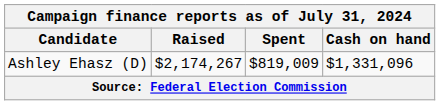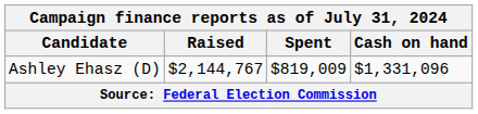 <table class="wikitable sortable">
 <tr>
 <th colspan=4>Campaign finance reports as of July 31, 2024</th>
 </tr>
 <tr style="text-align:center;">
 <th>Candidate</th>
 <th>Raised</th>
 <th>Spent</th>
 <th>Cash on hand</th>
 </tr>
 <tr>
 <td>Ashley Ehasz (D)</td>
-<td>$2,174,267</td>
+<td>$2,144,767</td>
 <td>$819,009</td>
 <td>$1,331,096</td>
 </tr>
 <tr>
 <th colspan="4"><small>Source: <a href='#'>Federal Election Commission</a></small></th>
 </tr>
 </table>
